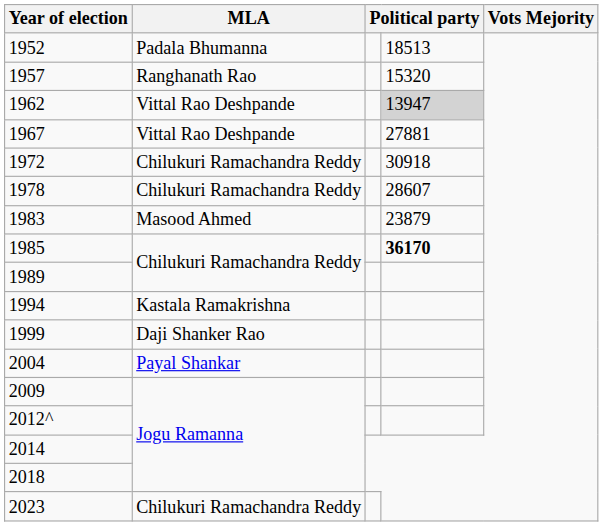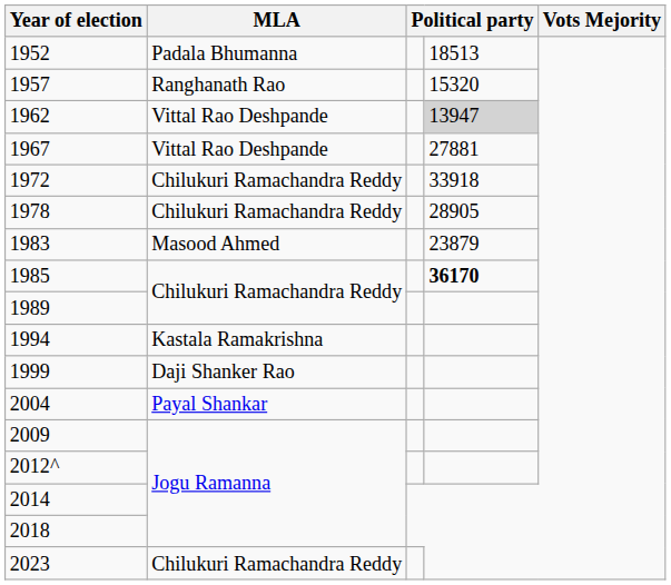 <table class="wikitable sortable">
 <tr>
 <th>Year of election</th>
 <th>MLA</th>
 <th colspan="2">Political party</th>
 <th>Vots Mejority</th>
 </tr>
 <tr>
 <td>1952</td>
 <td>Padala Bhumanna</td>
 <td></td>
 <td>18513</td>
 </tr>
 <tr>
 <td>1957</td>
 <td>Ranghanath Rao</td>
 <td></td>
 <td>15320</td>
 </tr>
 <tr>
 <td>1962</td>
 <td>Vittal Rao Deshpande</td>
 <td></td>
 <td style="background: lightgrey;">13947</td>
 </tr>
 <tr>
 <td>1967</td>
 <td>Vittal Rao Deshpande</td>
 <td></td>
 <td>27881</td>
 </tr>
 <tr>
 <td>1972</td>
 <td>Chilukuri Ramachandra Reddy</td>
 <td></td>
-<td>30918</td>
+<td>33918</td>
 </tr>
 <tr>
 <td>1978</td>
 <td>Chilukuri Ramachandra Reddy</td>
 <td></td>
-<td>28607</td>
+<td>28905</td>
 </tr>
 <tr>
 <td>1983</td>
 <td>Masood Ahmed</td>
 <td></td>
 <td>23879</td>
 </tr>
 <tr>
 <td>1985</td>
 <td rowspan="2">Chilukuri Ramachandra Reddy</td>
 <td></td>
 <td><strong>36170</strong></td>
 </tr>
 <tr>
 <td>1989</td>
 <td></td>
 <td></td>
 </tr>
 <tr>
 <td>1994</td>
 <td>Kastala Ramakrishna</td>
 <td></td>
 <td></td>
 </tr>
 <tr>
 <td>1999</td>
 <td>Daji Shanker Rao</td>
 <td></td>
 <td></td>
 </tr>
 <tr>
 <td>2004</td>
 <td><a href='#'>Payal Shankar</a></td>
 <td></td>
 <td></td>
 </tr>
 <tr>
 <td>2009</td>
 <td rowspan="4"><a href='#'>Jogu Ramanna</a></td>
 <td></td>
 <td></td>
 </tr>
 <tr>
 <td>2012^</td>
 <td></td>
 <td></td>
 </tr>
 <tr>
 <td>2014</td>
 </tr>
 <tr>
 <td>2018</td>
 </tr>
 <tr>
 <td>2023</td>
 <td>Chilukuri Ramachandra Reddy</td>
 <td></td>
 </tr>
 </table>
